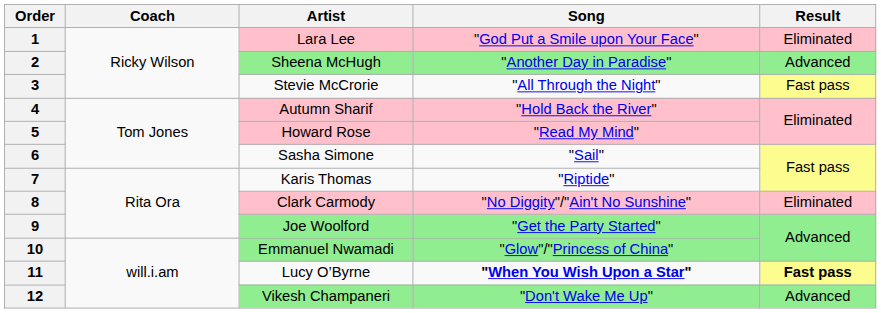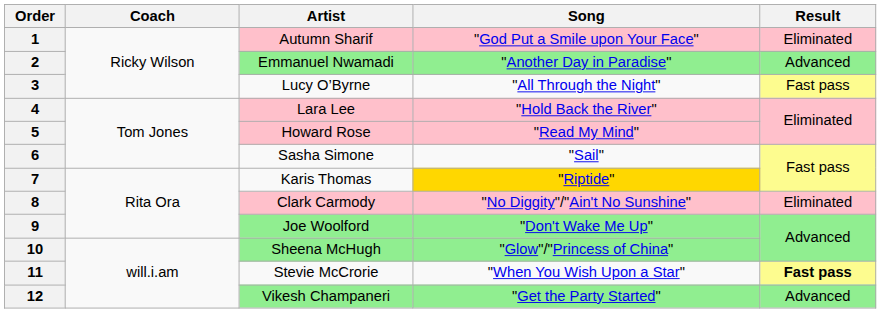 <table class="wikitable" style="text-align:center; width:75%;">
 <tr>
 <th scope="col" style="width:05%;">Order</th>
 <th scope="col" style="width:15%;">Coach</th>
 <th scope="col" style="width:15%;">Artist</th>
 <th scope="col" style="width:30%;">Song</th>
 <th scope="col" style="width:10%;">Result</th>
 </tr>
 <tr>
 <th scope="col">1</th>
 <td rowspan="3">Ricky Wilson</td>
-<td style="background:pink;">Lara Lee</td>
+<td style="background:pink;">Autumn Sharif</td>
 <td style="background:pink;">"<a href='#'>God Put a Smile upon Your Face</a>"</td>
 <td style="background:pink;">Eliminated</td>
 </tr>
 <tr>
 <th scope="col">2</th>
-<td style="background:lightgreen;">Sheena McHugh</td>
+<td style="background:lightgreen;">Emmanuel Nwamadi</td>
 <td style="background:lightgreen;">"<a href='#'>Another Day in Paradise</a>"</td>
 <td style="background:lightgreen;">Advanced</td>
 </tr>
 <tr>
 <th scope="col">3</th>
-<td>Stevie McCrorie</td>
+<td>Lucy O’Byrne</td>
 <td>"<a href='#'>All Through the Night</a>"</td>
 <td style="background:#fdfc8f;">Fast pass</td>
 </tr>
 <tr>
 <th scope="col">4</th>
 <td rowspan="3">Tom Jones</td>
-<td style="background:pink;">Autumn Sharif</td>
+<td style="background:pink;">Lara Lee</td>
 <td style="background:pink;">"<a href='#'>Hold Back the River</a>"</td>
 <td rowspan="2" style="background:pink;">Eliminated</td>
 </tr>
 <tr>
 <th scope="col">5</th>
 <td style="background:pink;">Howard Rose</td>
 <td style="background:pink;">"<a href='#'>Read My Mind</a>"</td>
 </tr>
 <tr>
 <th scope="col">6</th>
 <td>Sasha Simone</td>
 <td>"<a href='#'>Sail</a>"</td>
 <td rowspan="2" style="background:#fdfc8f;">Fast pass</td>
 </tr>
 <tr>
 <th scope="col">7</th>
 <td rowspan="3">Rita Ora</td>
 <td>Karis Thomas</td>
-<td>"<a href='#'>Riptide</a>"</td>
+<td style="background: gold;">"<a href='#'>Riptide</a>"</td>
 </tr>
 <tr>
 <th scope="col">8</th>
 <td style="background:pink;">Clark Carmody</td>
 <td style="background:pink;">"<a href='#'>No Diggity</a>"/"<a href='#'>Ain't No Sunshine</a>"</td>
 <td style="background:pink;">Eliminated</td>
 </tr>
 <tr>
 <th scope="col">9</th>
 <td style="background:lightgreen;">Joe Woolford</td>
-<td style="background:lightgreen;">"<a href='#'>Get the Party Started</a>"</td>
+<td style="background:lightgreen;">"<a href='#'>Don't Wake Me Up</a>"</td>
 <td rowspan="2" style="background:lightgreen;">Advanced</td>
 </tr>
 <tr>
 <th scope="col">10</th>
 <td rowspan="3">will.i.am</td>
-<td style="background:lightgreen;">Emmanuel Nwamadi</td>
+<td style="background:lightgreen;">Sheena McHugh</td>
 <td style="background:lightgreen;">"<a href='#'>Glow</a>"/"<a href='#'>Princess of China</a>"</td>
 </tr>
 <tr>
 <th scope="col">11</th>
-<td>Lucy O’Byrne</td>
-<td><strong>"<a href='#'>When You Wish Upon a Star</a>"</strong></td>
+<td>Stevie McCrorie</td>
+<td>"<a href='#'>When You Wish Upon a Star</a>"</td>
 <td style="background:#fdfc8f;"><strong>Fast pass</strong></td>
 </tr>
 <tr>
 <th scope="col">12</th>
 <td style="background:lightgreen;">Vikesh Champaneri</td>
-<td style="background:lightgreen;">"<a href='#'>Don't Wake Me Up</a>"</td>
+<td style="background:lightgreen;">"<a href='#'>Get the Party Started</a>"</td>
 <td style="background:lightgreen;">Advanced</td>
 </tr>
 </table>
